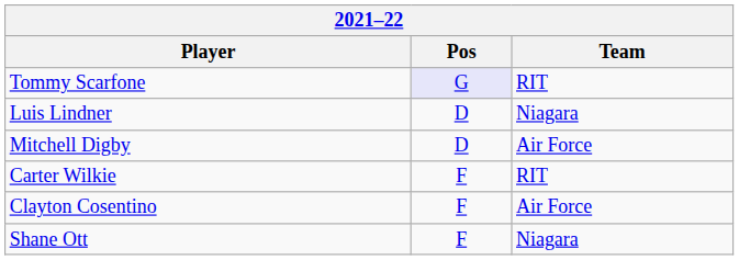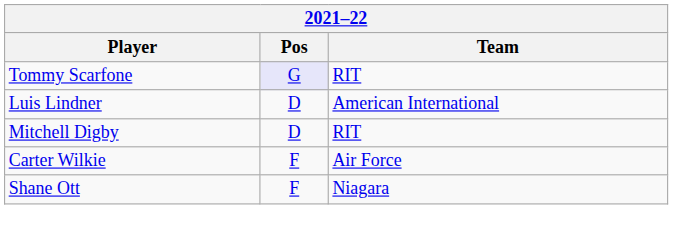 <table class="wikitable" width=95%>
 <tr>
 <th colspan=3><a href='#'>2021–22</a></th>
 </tr>
 <tr>
 <th>Player</th>
 <th>Pos</th>
 <th>Team</th>
 </tr>
 <tr>
 <td><a href='#'>Tommy Scarfone</a></td>
 <td style="background: lavender; text-align:center;"><a href='#'>G</a></td>
 <td><a href='#'>RIT</a></td>
 </tr>
 <tr>
 <td><a href='#'>Luis Lindner</a></td>
 <td style="text-align:center;"><a href='#'>D</a></td>
-<td><a href='#'>Niagara</a></td>
+<td><a href='#'>American International</a></td>
 </tr>
 <tr>
 <td><a href='#'>Mitchell Digby</a></td>
 <td style="text-align:center;"><a href='#'>D</a></td>
-<td><a href='#'>Air Force</a></td>
+<td><a href='#'>RIT</a></td>
 </tr>
 <tr>
 <td><a href='#'>Carter Wilkie</a></td>
-<td style="text-align:center;"><a href='#'>F</a></td>
-<td><a href='#'>RIT</a></td>
-</tr>
-<tr>
-<td><a href='#'>Clayton Cosentino</a></td>
 <td style="text-align:center;"><a href='#'>F</a></td>
 <td><a href='#'>Air Force</a></td>
 </tr>
 <tr>
 <td><a href='#'>Shane Ott</a></td>
 <td style="text-align:center;"><a href='#'>F</a></td>
 <td><a href='#'>Niagara</a></td>
 </tr>
 </table>
